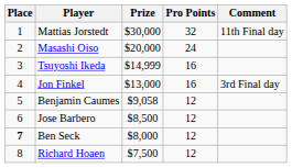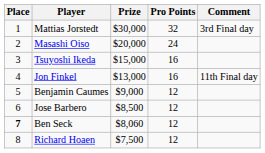 <table class="wikitable">
 <tr>
 <th>Place</th>
 <th>Player</th>
 <th>Prize</th>
 <th>Pro Points</th>
 <th>Comment</th>
 </tr>
 <tr>
 <td align=center>1</td>
 <td> Mattias Jorstedt</td>
 <td align=center>$30,000</td>
 <td align=center>32</td>
-<td>11th Final day</td>
+<td>3rd Final day</td>
 </tr>
 <tr>
 <td align=center>2</td>
 <td> <a href='#'>Masashi Oiso</a></td>
 <td align=center>$20,000</td>
 <td align=center>24</td>
 <td></td>
 </tr>
 <tr>
 <td align=center>3</td>
 <td> <a href='#'>Tsuyoshi Ikeda</a></td>
-<td align=center>$14,999</td>
+<td align=center>$15,000</td>
 <td align=center>16</td>
 <td></td>
 </tr>
 <tr>
 <td align=center>4</td>
 <td> <a href='#'>Jon Finkel</a></td>
 <td align=center>$13,000</td>
 <td align=center>16</td>
-<td>3rd Final day</td>
+<td>11th Final day</td>
 </tr>
 <tr>
 <td align=center>5</td>
 <td> Benjamin Caumes</td>
-<td align=center>$9,058</td>
+<td align=center>$9,000</td>
 <td align=center>12</td>
 <td></td>
 </tr>
 <tr>
 <td align=center>6</td>
 <td> Jose Barbero</td>
 <td align=center>$8,500</td>
 <td align=center>12</td>
 <td></td>
 </tr>
 <tr>
 <td align=center><strong>7</strong></td>
 <td> Ben Seck</td>
-<td align=center>$8,000</td>
+<td align=center>$8,060</td>
 <td align=center>12</td>
 <td></td>
 </tr>
 <tr>
 <td align=center>8</td>
 <td> <a href='#'>Richard Hoaen</a></td>
 <td align=center>$7,500</td>
 <td align=center>12</td>
 <td></td>
 </tr>
 </table>
